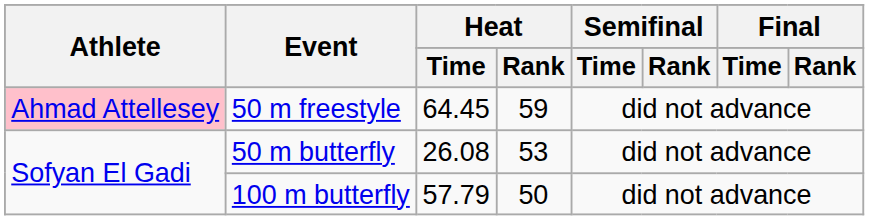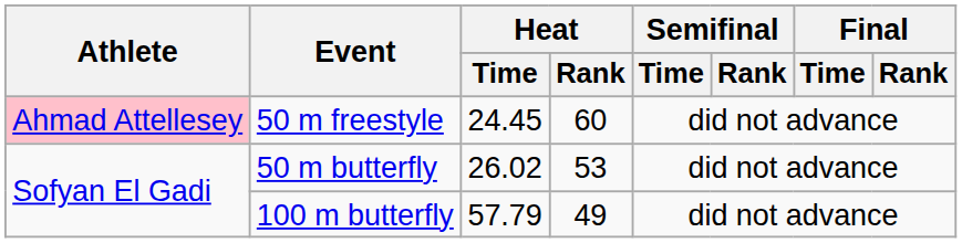 <table class=wikitable style="font-size:90%">
 <tr>
 <th rowspan="2">Athlete</th>
 <th rowspan="2">Event</th>
 <th colspan="2">Heat</th>
 <th colspan="2">Semifinal</th>
 <th colspan="2">Final</th>
 </tr>
 <tr style="font-size:95%">
 <th>Time</th>
 <th>Rank</th>
 <th>Time</th>
 <th>Rank</th>
 <th>Time</th>
 <th>Rank</th>
 </tr>
 <tr align=center>
 <td align=left style="background: pink;"><a href='#'>Ahmad Attellesey</a></td>
 <td align=left><a href='#'>50 m freestyle</a></td>
-<td>64.45</td>
-<td>59</td>
+<td>24.45</td>
+<td>60</td>
 <td colspan=4>did not advance</td>
 </tr>
 <tr align=center>
 <td align=left rowspan=2><a href='#'>Sofyan El Gadi</a></td>
 <td align=left><a href='#'>50 m butterfly</a></td>
-<td>26.08</td>
+<td>26.02</td>
 <td>53</td>
 <td colspan=4>did not advance</td>
 </tr>
 <tr align=center>
 <td align=left><a href='#'>100 m butterfly</a></td>
 <td>57.79</td>
-<td>50</td>
+<td>49</td>
 <td colspan=4>did not advance</td>
 </tr>
 </table>
